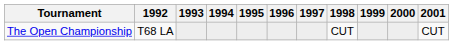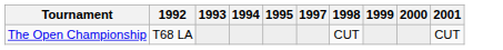 <table class="wikitable" style="font-size:95%;text-align:center;">
 <tr>
 <th>Tournament</th>
 <th>1992</th>
 <th>1993</th>
 <th>1994</th>
 <th>1995</th>
-<th>1996</th>
 <th>1997</th>
 <th>1998</th>
 <th>1999</th>
 <th>2000</th>
 <th>2001</th>
 </tr>
 <tr>
 <td align=left><a href='#'>The Open Championship</a></td>
 <td>T68 <span>LA</span></td>
 <td style="background:#eeeeee;"></td>
 <td style="background:#eeeeee;"></td>
 <td style="background:#eeeeee;"></td>
 <td style="background:#eeeeee;"></td>
-<td style="background:#eeeeee;"></td>
 <td>CUT</td>
 <td style="background:#eeeeee;"></td>
 <td style="background:#eeeeee;"></td>
 <td>CUT</td>
 </tr>
 </table>
